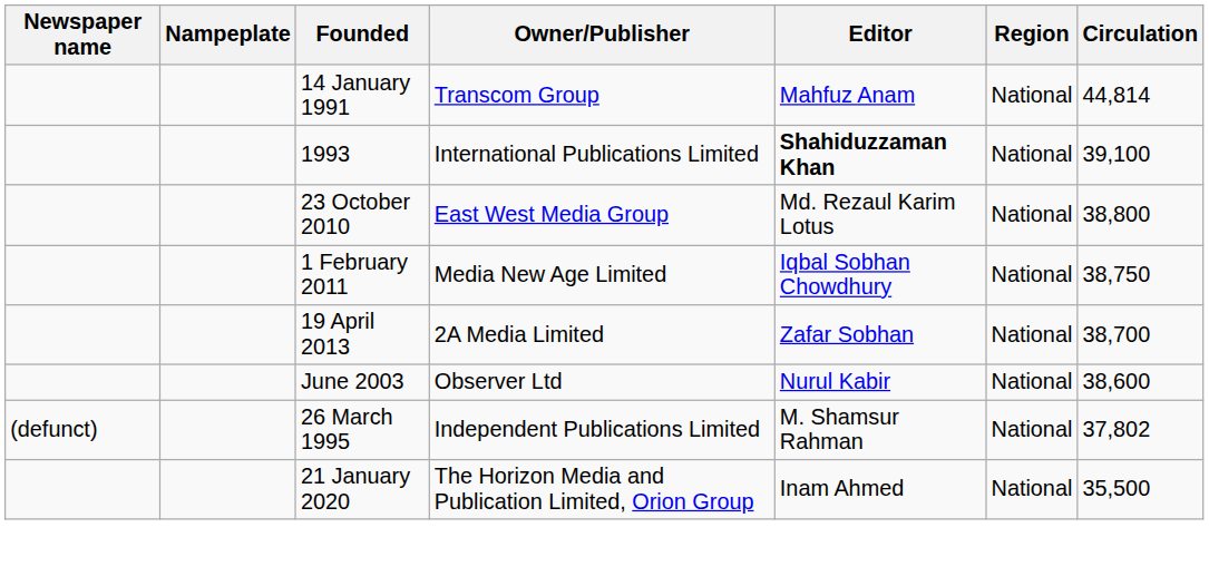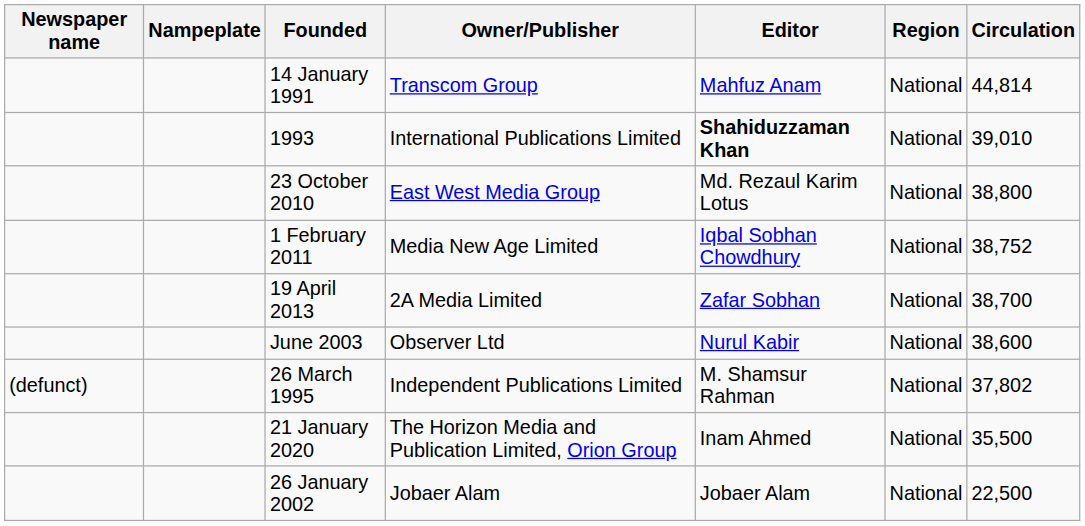 <table class="wikitable sortable">
 <tr>
 <th>Newspaper name</th>
 <th>Nampeplate</th>
 <th>Founded</th>
 <th>Owner/Publisher</th>
 <th>Editor</th>
 <th>Region</th>
 <th>Circulation</th>
 </tr>
 <tr>
 <td></td>
 <td></td>
 <td>14 January 1991</td>
 <td><a href='#'>Transcom Group</a></td>
 <td><a href='#'>Mahfuz Anam</a></td>
 <td>National</td>
 <td>44,814</td>
 </tr>
 <tr>
 <td></td>
 <td></td>
 <td>1993</td>
 <td>International Publications Limited</td>
 <td><strong>Shahiduzzaman Khan</strong></td>
 <td>National</td>
-<td>39,100</td>
+<td>39,010</td>
 </tr>
 <tr>
 <td></td>
 <td></td>
 <td>23 October 2010</td>
 <td><a href='#'>East West Media Group</a></td>
 <td>Md. Rezaul Karim Lotus</td>
 <td>National</td>
 <td>38,800</td>
 </tr>
 <tr>
 <td></td>
 <td></td>
 <td>1 February 2011</td>
 <td>Media New Age Limited</td>
 <td><a href='#'>Iqbal Sobhan Chowdhury</a></td>
 <td>National</td>
-<td>38,750</td>
+<td>38,752</td>
 </tr>
 <tr>
 <td></td>
 <td></td>
 <td>19 April 2013</td>
 <td>2A Media Limited</td>
 <td><a href='#'>Zafar Sobhan</a></td>
 <td>National</td>
 <td>38,700</td>
 </tr>
 <tr>
 <td></td>
 <td></td>
 <td>June 2003</td>
 <td>Observer Ltd</td>
 <td><a href='#'>Nurul Kabir</a></td>
 <td>National</td>
 <td>38,600</td>
 </tr>
 <tr>
 <td>(defunct)</td>
 <td></td>
 <td>26 March 1995</td>
 <td>Independent Publications Limited</td>
 <td>M. Shamsur Rahman</td>
 <td>National</td>
 <td>37,802</td>
 </tr>
 <tr>
 <td></td>
 <td></td>
 <td>21 January 2020</td>
 <td>The Horizon Media and Publication Limited, <a href='#'>Orion Group</a></td>
 <td>Inam Ahmed</td>
 <td>National</td>
 <td>35,500</td>
 </tr>
+<tr>
+<td></td>
+<td></td>
+<td>26 January 2002</td>
+<td>Jobaer Alam</td>
+<td>Jobaer Alam</td>
+<td>National</td>
+<td>22,500</td>
+</tr>
 </table>
